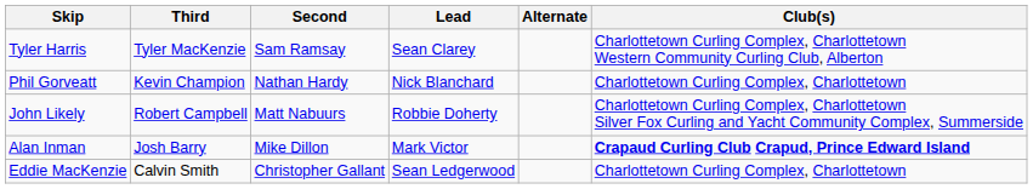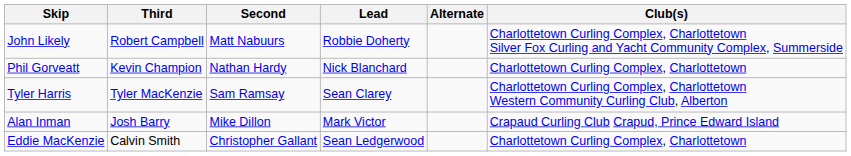 <table class="wikitable">
 <tr>
 <th>Skip</th>
 <th>Third</th>
 <th>Second</th>
 <th>Lead</th>
 <th>Alternate</th>
 <th>Club(s)</th>
 </tr>
 <tr>
-<td><a href='#'>Tyler Harris</a></td>
-<td><a href='#'>Tyler MacKenzie</a></td>
-<td><a href='#'>Sam Ramsay</a></td>
-<td><a href='#'>Sean Clarey</a></td>
+<td><a href='#'>John Likely</a></td>
+<td><a href='#'>Robert Campbell</a></td>
+<td><a href='#'>Matt Nabuurs</a></td>
+<td><a href='#'>Robbie Doherty</a></td>
 <td></td>
-<td><a href='#'>Charlottetown Curling Complex</a>, <a href='#'>Charlottetown</a> <br> <a href='#'>Western Community Curling Club</a>, <a href='#'>Alberton</a></td>
+<td><a href='#'>Charlottetown Curling Complex</a>, <a href='#'>Charlottetown</a> <br> <a href='#'>Silver Fox Curling and Yacht Community Complex</a>, <a href='#'>Summerside</a></td>
 </tr>
 <tr>
 <td><a href='#'>Phil Gorveatt</a></td>
 <td><a href='#'>Kevin Champion</a></td>
 <td><a href='#'>Nathan Hardy</a></td>
 <td><a href='#'>Nick Blanchard</a></td>
 <td></td>
 <td><a href='#'>Charlottetown Curling Complex</a>, <a href='#'>Charlottetown</a></td>
 </tr>
 <tr>
-<td><a href='#'>John Likely</a></td>
-<td><a href='#'>Robert Campbell</a></td>
-<td><a href='#'>Matt Nabuurs</a></td>
-<td><a href='#'>Robbie Doherty</a></td>
+<td><a href='#'>Tyler Harris</a></td>
+<td><a href='#'>Tyler MacKenzie</a></td>
+<td><a href='#'>Sam Ramsay</a></td>
+<td><a href='#'>Sean Clarey</a></td>
 <td></td>
-<td><a href='#'>Charlottetown Curling Complex</a>, <a href='#'>Charlottetown</a> <br> <a href='#'>Silver Fox Curling and Yacht Community Complex</a>, <a href='#'>Summerside</a></td>
+<td><a href='#'>Charlottetown Curling Complex</a>, <a href='#'>Charlottetown</a> <br> <a href='#'>Western Community Curling Club</a>, <a href='#'>Alberton</a></td>
 </tr>
 <tr>
 <td><a href='#'>Alan Inman</a></td>
 <td><a href='#'>Josh Barry</a></td>
 <td><a href='#'>Mike Dillon</a></td>
 <td><a href='#'>Mark Victor</a></td>
 <td></td>
-<td><strong><a href='#'>Crapaud Curling Club</a> <a href='#'>Crapud, Prince Edward Island</a></strong></td>
+<td><a href='#'>Crapaud Curling Club</a> <a href='#'>Crapud, Prince Edward Island</a></td>
 </tr>
 <tr>
 <td><a href='#'>Eddie MacKenzie</a></td>
 <td>Calvin Smith</td>
 <td><a href='#'>Christopher Gallant</a></td>
 <td><a href='#'>Sean Ledgerwood</a></td>
 <td></td>
 <td><a href='#'>Charlottetown Curling Complex</a>, <a href='#'>Charlottetown</a></td>
 </tr>
 </table>
